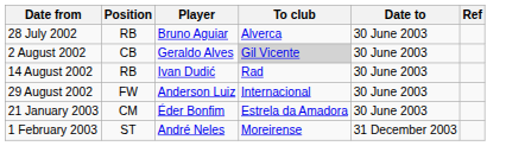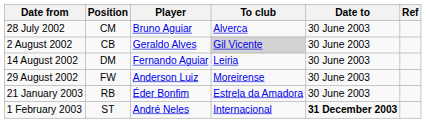 <table class="wikitable sortable">
 <tr>
 <th>Date from</th>
 <th>Position</th>
 <th>Player</th>
 <th>To club</th>
 <th>Date to</th>
 <th>Ref</th>
 </tr>
 <tr>
 <td>28 July 2002</td>
-<td style="text-align:center;">RB</td>
+<td style="text-align:center;">CM</td>
 <td style="text-align:left;"><a href='#'>Bruno Aguiar</a></td>
 <td style="text-align:left;"><a href='#'>Alverca</a></td>
 <td>30 June 2003</td>
 <td></td>
 </tr>
 <tr>
 <td>2 August 2002</td>
 <td style="text-align:center;">CB</td>
 <td style="text-align:left;"><a href='#'>Geraldo Alves</a></td>
 <td style="background: lightgrey; text-align:left;"><a href='#'>Gil Vicente</a></td>
 <td>30 June 2003</td>
 <td></td>
 </tr>
 <tr>
 <td>14 August 2002</td>
-<td style="text-align:center;">RB</td>
-<td style="text-align:left;"><a href='#'>Ivan Dudić</a></td>
-<td style="text-align:left;"><a href='#'>Rad</a></td>
+<td style="text-align:center;">DM</td>
+<td style="text-align:left;"><a href='#'>Fernando Aguiar</a></td>
+<td style="text-align:left;"><a href='#'>Leiria</a></td>
 <td>30 June 2003</td>
 <td></td>
 </tr>
 <tr>
 <td>29 August 2002</td>
 <td style="text-align:center;">FW</td>
 <td style="text-align:left;"><a href='#'>Anderson Luiz</a></td>
-<td style="text-align:left;"><a href='#'>Internacional</a></td>
+<td style="text-align:left;"><a href='#'>Moreirense</a></td>
 <td>30 June 2003</td>
 <td></td>
 </tr>
 <tr>
 <td>21 January 2003</td>
-<td style="text-align:center;">CM</td>
+<td style="text-align:center;">RB</td>
 <td style="text-align:left;"><a href='#'>Éder Bonfim</a></td>
 <td style="text-align:left;"><a href='#'>Estrela da Amadora</a></td>
 <td>30 June 2003</td>
 <td></td>
 </tr>
 <tr>
 <td>1 February 2003</td>
 <td style="text-align:center;">ST</td>
 <td style="text-align:left;"><a href='#'>André Neles</a></td>
-<td style="text-align:left;"><a href='#'>Moreirense</a></td>
-<td>31 December 2003</td>
+<td style="text-align:left;"><a href='#'>Internacional</a></td>
+<td><strong>31 December 2003</strong></td>
 <td></td>
 </tr>
 </table>
